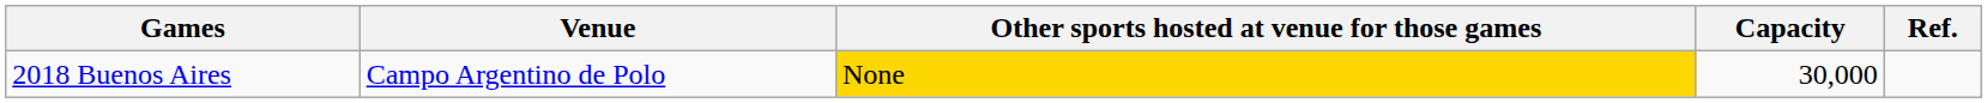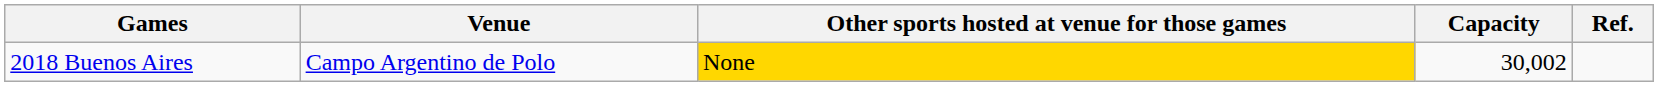 <table class="wikitable sortable" width="1100px">
 <tr>
 <th>Games</th>
 <th>Venue</th>
 <th>Other sports hosted at venue for those games</th>
 <th>Capacity</th>
 <th>Ref.</th>
 </tr>
 <tr>
 <td><a href='#'>2018 Buenos Aires</a></td>
 <td><a href='#'>Campo Argentino de Polo</a></td>
 <td style="background: gold;">None</td>
-<td align="right">30,000</td>
+<td align="right">30,002</td>
 <td align="center"></td>
 </tr>
 </table>
